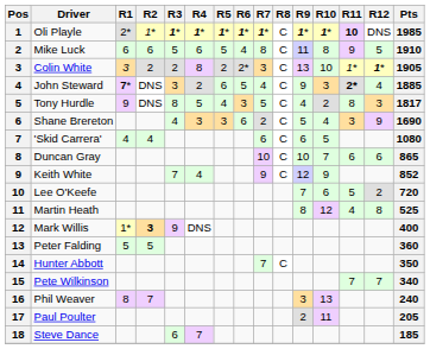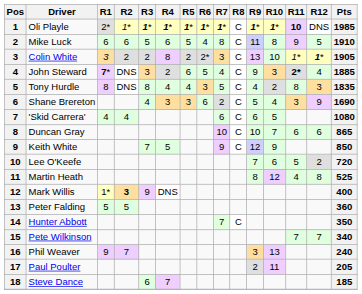 <table class="wikitable" style="font-size: 85%; text-align:center">
 <tr valign="top">
 <th valign="middle">Pos</th>
 <th valign="middle">Driver</th>
 <th>R1</th>
 <th>R2</th>
 <th>R3</th>
 <th>R4</th>
 <th>R5</th>
 <th>R6</th>
 <th>R7</th>
 <th>R8</th>
 <th>R9</th>
 <th>R10</th>
 <th>R11</th>
 <th>R12</th>
 <th valign="middle">Pts</th>
 </tr>
 <tr>
 <th>1</th>
 <td align=left> Oli Playle</td>
 <td style="background:#DFDFDF;">2*</td>
 <td style="background:#FFFFBF;"><em>1</em>*</td>
 <td style="background:#FFFFBF;"><strong><em>1</em></strong>*</td>
 <td style="background:#FFFFBF;"><strong><em>1</em></strong>*</td>
 <td style="background:#FFFFBF;"><strong><em>1</em></strong>*</td>
 <td style="background:#FFFFBF;"><strong><em>1</em></strong>*</td>
 <td style="background:#FFFFBF;"><strong><em>1</em></strong>*</td>
 <td style="background:#FFFFFF;">C</td>
 <td style="background:#FFFFBF;"><strong><em>1</em></strong>*</td>
 <td style="background:#FFFFBF;"><strong><em>1</em></strong>*</td>
 <td style="background:#EFCFFF;"><strong>10</strong></td>
 <td style="background:#FFFFFF;">DNS</td>
 <th>1985</th>
 </tr>
 <tr>
 <th>2</th>
 <td align=left> Mike Luck</td>
 <td style="background:#DFFFDF;">6</td>
 <td style="background:#DFFFDF;">6</td>
 <td style="background:#DFFFDF;">5</td>
 <td style="background:#DFFFDF;">6</td>
 <td style="background:#DFFFDF;">5</td>
 <td style="background:#DFFFDF;">4</td>
 <td style="background:#DFFFDF;">8</td>
 <td style="background:#FFFFFF;">C</td>
 <td style="background:#CFCFFF;">11</td>
 <td style="background:#DFFFDF;">8</td>
 <td style="background:#EFCFFF;">9</td>
 <td style="background:#DFFFDF;">5</td>
 <th>1910</th>
 </tr>
 <tr>
 <th>3</th>
 <td align=left> <a href='#'>Colin White</a></td>
 <td style="background:#FFDF9F;"><em>3</em></td>
 <td style="background:#DFDFDF;">2</td>
 <td style="background:#DFDFDF;">2</td>
 <td style="background:#EFCFFF;">8</td>
 <td style="background:#DFDFDF;">2</td>
 <td style="background:#DFDFDF;">2*</td>
 <td style="background:#FFDF9F;">3</td>
 <td style="background:#FFFFFF;">C</td>
 <td style="background:#EFCFFF;">13</td>
 <td style="background:#DFFFDF;">10</td>
 <td style="background:#FFFFBF;"><em>1</em>*</td>
 <td style="background:#FFFFBF;"><strong><em>1</em></strong>*</td>
 <th>1905</th>
 </tr>
 <tr>
 <th>4</th>
 <td align=left> John Steward</td>
 <td style="background:#EFCFFF;"><strong>7</strong>*</td>
 <td style="background:#FFFFFF;">DNS</td>
 <td style="background:#FFDF9F;">3</td>
 <td style="background:#DFDFDF;">2</td>
 <td style="background:#DFFFDF;">6</td>
 <td style="background:#DFFFDF;">5</td>
 <td style="background:#DFFFDF;">4</td>
 <td style="background:#FFFFFF;">C</td>
 <td style="background:#DFFFDF;">9</td>
 <td style="background:#FFDF9F;">3</td>
 <td style="background:#DFDFDF;"><strong>2*</strong></td>
 <td style="background:#DFFFDF;">4</td>
 <th>1885</th>
 </tr>
 <tr>
 <th>5</th>
 <td align=left> Tony Hurdle</td>
-<td style="background:#EFCFFF;">9</td>
+<td style="background:#EFCFFF;">8</td>
 <td style="background:#FFFFFF;">DNS</td>
 <td style="background:#DFFFDF;">8</td>
-<td style="background:#DFFFDF;">5</td>
+<td style="background:#DFFFDF;">4</td>
 <td style="background:#DFFFDF;">4</td>
 <td style="background:#FFDF9F;">3</td>
 <td style="background:#DFFFDF;">5</td>
 <td style="background:#FFFFFF;">C</td>
 <td style="background:#DFFFDF;">4</td>
 <td style="background:#DFDFDF;">2</td>
 <td style="background:#DFFFDF;">8</td>
 <td style="background:#FFDF9F;">3</td>
-<th>1817</th>
+<th>1835</th>
 </tr>
 <tr>
 <th>6</th>
 <td align=left> Shane Brereton</td>
 <td></td>
 <td></td>
 <td style="background:#DFFFDF;">4</td>
 <td style="background:#FFDF9F;">3</td>
 <td style="background:#FFDF9F;">3</td>
 <td style="background:#DFFFDF;">6</td>
 <td style="background:#DFDFDF;">2</td>
 <td style="background:#FFFFFF;">C</td>
 <td style="background:#DFFFDF;">5</td>
 <td style="background:#DFFFDF;">4</td>
 <td style="background:#FFDF9F;">3</td>
 <td style="background:#EFCFFF;">9</td>
 <th>1690</th>
 </tr>
 <tr>
 <th>7</th>
 <td align=left> 'Skid Carrera'</td>
 <td style="background:#DFFFDF;">4</td>
 <td style="background:#DFFFDF;">4</td>
 <td></td>
 <td></td>
 <td></td>
 <td></td>
 <td style="background:#DFFFDF;">6</td>
 <td style="background:#FFFFFF;">C</td>
 <td style="background:#DFFFDF;">6</td>
 <td style="background:#DFFFDF;">5</td>
 <td></td>
 <td></td>
 <th>1080</th>
 </tr>
 <tr>
 <th>8</th>
 <td align=left> Duncan Gray</td>
 <td></td>
 <td></td>
 <td></td>
 <td></td>
 <td></td>
 <td></td>
 <td style="background:#EFCFFF;">10</td>
 <td style="background:#FFFFFF;">C</td>
 <td style="background:#DFFFDF;">10</td>
 <td style="background:#DFFFDF;">7</td>
 <td style="background:#DFFFDF;">6</td>
 <td style="background:#DFFFDF;">6</td>
 <th>865</th>
 </tr>
 <tr>
 <th>9</th>
 <td align=left> Keith White</td>
 <td></td>
 <td></td>
 <td style="background:#DFFFDF;">7</td>
-<td style="background:#DFFFDF;">4</td>
+<td style="background:#DFFFDF;">5</td>
 <td></td>
 <td></td>
 <td style="background:#EFCFFF;">9</td>
 <td style="background:#FFFFFF;">C</td>
 <td style="background:#CFCFFF;">12</td>
 <td style="background:#DFFFDF;">9</td>
 <td></td>
 <td></td>
-<th>852</th>
+<th>850</th>
 </tr>
 <tr>
 <th>10</th>
 <td align=left> Lee O'Keefe</td>
 <td></td>
 <td></td>
 <td></td>
 <td></td>
 <td></td>
 <td></td>
 <td></td>
 <td></td>
 <td style="background:#DFFFDF;">7</td>
 <td style="background:#DFFFDF;">6</td>
 <td style="background:#DFFFDF;">5</td>
 <td style="background:#DFDFDF;">2</td>
 <th>720</th>
 </tr>
 <tr>
 <th>11</th>
 <td align=left> Martin Heath</td>
 <td></td>
 <td></td>
 <td></td>
 <td></td>
 <td></td>
 <td></td>
 <td></td>
 <td></td>
 <td style="background:#DFFFDF;">8</td>
 <td style="background:#EFCFFF;">12</td>
 <td style="background:#DFFFDF;">4</td>
 <td style="background:#DFFFDF;">8</td>
 <th>525</th>
 </tr>
 <tr>
 <th>12</th>
 <td align=left> Mark Willis</td>
 <td style="background:#FFFFBF;">1*</td>
 <td style="background:#FFDF9F;"><strong>3</strong></td>
 <td style="background:#EFCFFF;">9</td>
 <td style="background:#FFFFFF;">DNS</td>
 <td></td>
 <td></td>
 <td></td>
 <td></td>
 <td></td>
 <td></td>
 <td></td>
 <td></td>
 <th>400</th>
 </tr>
 <tr>
 <th>13</th>
 <td align=left> Peter Falding</td>
 <td style="background:#DFFFDF;">5</td>
 <td style="background:#DFFFDF;">5</td>
 <td></td>
 <td></td>
 <td></td>
 <td></td>
 <td></td>
 <td></td>
 <td></td>
 <td></td>
 <td></td>
 <td></td>
 <th>360</th>
 </tr>
 <tr>
 <th>14</th>
 <td align=left> <a href='#'>Hunter Abbott</a></td>
 <td></td>
 <td></td>
 <td></td>
 <td></td>
 <td></td>
 <td></td>
 <td style="background:#DFFFDF;">7</td>
 <td style="background:#FFFFFF;">C</td>
 <td></td>
 <td></td>
 <td></td>
 <td></td>
 <th>350</th>
 </tr>
 <tr>
 <th>15</th>
 <td align=left> <a href='#'>Pete Wilkinson</a></td>
 <td></td>
 <td></td>
 <td></td>
 <td></td>
 <td></td>
 <td></td>
 <td></td>
 <td></td>
 <td></td>
 <td></td>
 <td style="background:#DFFFDF;">7</td>
 <td style="background:#DFFFDF;">7</td>
 <th>340</th>
 </tr>
 <tr>
 <th>16</th>
 <td align=left> Phil Weaver</td>
-<td style="background:#EFCFFF;">8</td>
+<td style="background:#EFCFFF;">9</td>
 <td style="background:#EFCFFF;">7</td>
 <td></td>
 <td></td>
 <td></td>
 <td></td>
 <td></td>
 <td></td>
 <td style="background:#FFDF9F;">3</td>
 <td style="background:#EFCFFF;">13</td>
 <td></td>
 <td></td>
 <th>240</th>
 </tr>
 <tr>
 <th>17</th>
 <td align=left> <a href='#'>Paul Poulter</a></td>
 <td></td>
 <td></td>
 <td></td>
 <td></td>
 <td></td>
 <td></td>
 <td></td>
 <td></td>
 <td style="background:#DFDFDF;">2</td>
 <td style="background:#EFCFFF;">11</td>
 <td></td>
 <td></td>
 <th>205</th>
 </tr>
 <tr>
 <th>18</th>
 <td align=left> <a href='#'>Steve Dance</a></td>
 <td></td>
 <td></td>
 <td style="background:#DFFFDF;">6</td>
 <td style="background:#EFCFFF;">7</td>
 <td></td>
 <td></td>
 <td></td>
 <td></td>
 <td></td>
 <td></td>
 <td></td>
 <td></td>
 <th>185</th>
 </tr>
 <tr>
 </tr>
 </table>
